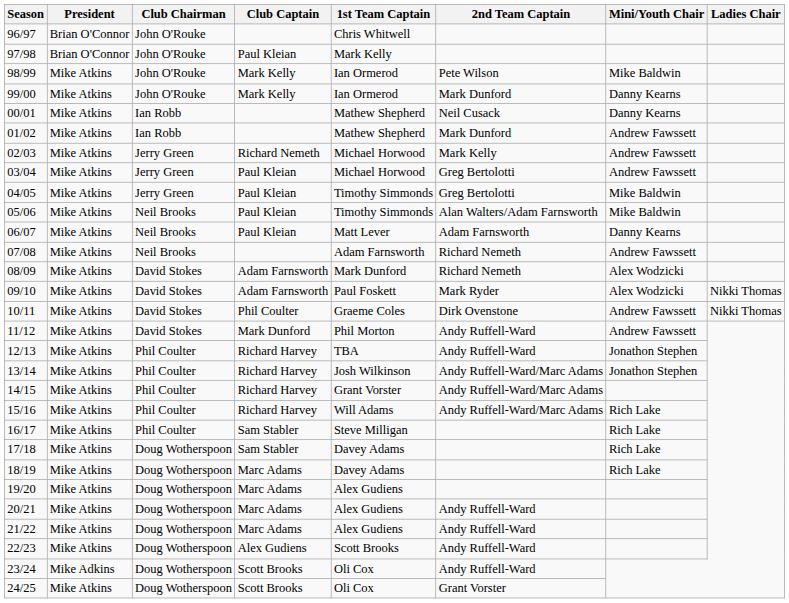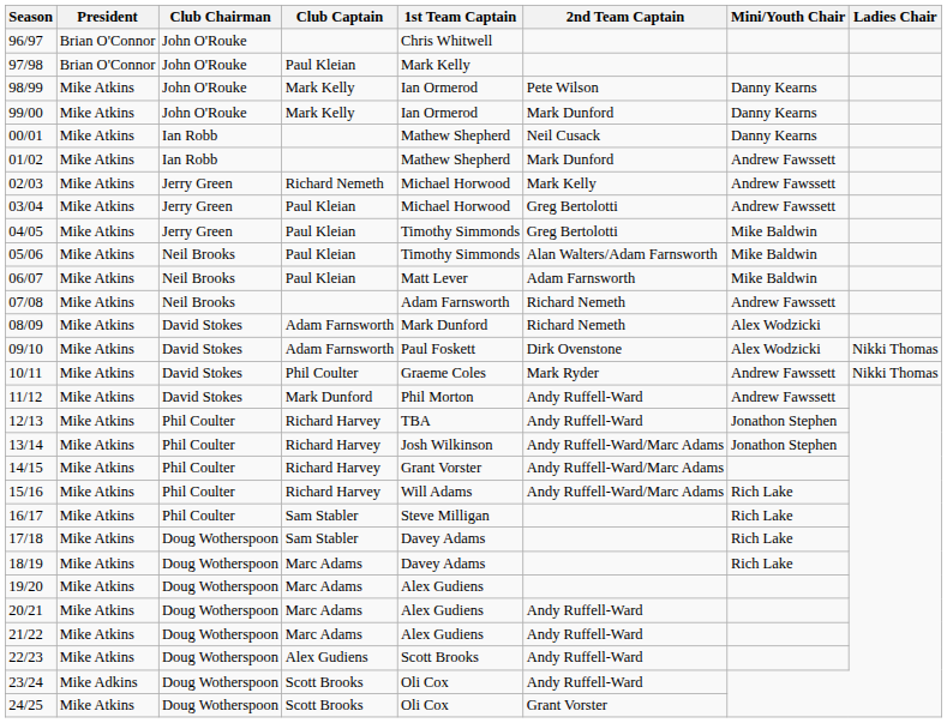 <table class="wikitable">
 <tr>
 <th>Season</th>
 <th>President</th>
 <th>Club Chairman</th>
 <th>Club Captain</th>
 <th>1st Team Captain</th>
 <th>2nd Team Captain</th>
 <th>Mini/Youth Chair</th>
 <th>Ladies Chair</th>
 </tr>
 <tr>
 <td>96/97</td>
 <td>Brian O'Connor</td>
 <td>John O'Rouke</td>
 <td></td>
 <td>Chris Whitwell</td>
 <td></td>
 <td></td>
 <td></td>
 </tr>
 <tr>
 <td>97/98</td>
 <td>Brian O'Connor</td>
 <td>John O'Rouke</td>
 <td>Paul Kleian</td>
 <td>Mark Kelly</td>
 <td></td>
 <td></td>
 <td></td>
 </tr>
 <tr>
 <td>98/99</td>
 <td>Mike Atkins</td>
 <td>John O'Rouke</td>
 <td>Mark Kelly</td>
 <td>Ian Ormerod</td>
 <td>Pete Wilson</td>
-<td>Mike Baldwin</td>
+<td>Danny Kearns</td>
 <td></td>
 </tr>
 <tr>
 <td>99/00</td>
 <td>Mike Atkins</td>
 <td>John O'Rouke</td>
 <td>Mark Kelly</td>
 <td>Ian Ormerod</td>
 <td>Mark Dunford</td>
 <td>Danny Kearns</td>
 <td></td>
 </tr>
 <tr>
 <td>00/01</td>
 <td>Mike Atkins</td>
 <td>Ian Robb</td>
 <td></td>
 <td>Mathew Shepherd</td>
 <td>Neil Cusack</td>
 <td>Danny Kearns</td>
 <td></td>
 </tr>
 <tr>
 <td>01/02</td>
 <td>Mike Atkins</td>
 <td>Ian Robb</td>
 <td></td>
 <td>Mathew Shepherd</td>
 <td>Mark Dunford</td>
 <td>Andrew Fawssett</td>
 <td></td>
 </tr>
 <tr>
 <td>02/03</td>
 <td>Mike Atkins</td>
 <td>Jerry Green</td>
 <td>Richard Nemeth</td>
 <td>Michael Horwood</td>
 <td>Mark Kelly</td>
 <td>Andrew Fawssett</td>
 <td></td>
 </tr>
 <tr>
 <td>03/04</td>
 <td>Mike Atkins</td>
 <td>Jerry Green</td>
 <td>Paul Kleian</td>
 <td>Michael Horwood</td>
 <td>Greg Bertolotti</td>
 <td>Andrew Fawssett</td>
 <td></td>
 </tr>
 <tr>
 <td>04/05</td>
 <td>Mike Atkins</td>
 <td>Jerry Green</td>
 <td>Paul Kleian</td>
 <td>Timothy Simmonds</td>
 <td>Greg Bertolotti</td>
 <td>Mike Baldwin</td>
 <td></td>
 </tr>
 <tr>
 <td>05/06</td>
 <td>Mike Atkins</td>
 <td>Neil Brooks</td>
 <td>Paul Kleian</td>
 <td>Timothy Simmonds</td>
 <td>Alan Walters/Adam Farnsworth</td>
 <td>Mike Baldwin</td>
 <td></td>
 </tr>
 <tr>
 <td>06/07</td>
 <td>Mike Atkins</td>
 <td>Neil Brooks</td>
 <td>Paul Kleian</td>
 <td>Matt Lever</td>
 <td>Adam Farnsworth</td>
-<td>Danny Kearns</td>
+<td>Mike Baldwin</td>
 <td></td>
 </tr>
 <tr>
 <td>07/08</td>
 <td>Mike Atkins</td>
 <td>Neil Brooks</td>
 <td></td>
 <td>Adam Farnsworth</td>
 <td>Richard Nemeth</td>
 <td>Andrew Fawssett</td>
 <td></td>
 </tr>
 <tr>
 <td>08/09</td>
 <td>Mike Atkins</td>
 <td>David Stokes</td>
 <td>Adam Farnsworth</td>
 <td>Mark Dunford</td>
 <td>Richard Nemeth</td>
 <td>Alex Wodzicki</td>
 <td></td>
 </tr>
 <tr>
 <td>09/10</td>
 <td>Mike Atkins</td>
 <td>David Stokes</td>
 <td>Adam Farnsworth</td>
 <td>Paul Foskett</td>
-<td>Mark Ryder</td>
+<td>Dirk Ovenstone</td>
 <td>Alex Wodzicki</td>
 <td>Nikki Thomas</td>
 </tr>
 <tr>
 <td>10/11</td>
 <td>Mike Atkins</td>
 <td>David Stokes</td>
 <td>Phil Coulter</td>
 <td>Graeme Coles</td>
-<td>Dirk Ovenstone</td>
+<td>Mark Ryder</td>
 <td>Andrew Fawssett</td>
 <td>Nikki Thomas</td>
 </tr>
 <tr>
 <td>11/12</td>
 <td>Mike Atkins</td>
 <td>David Stokes</td>
 <td>Mark Dunford</td>
 <td>Phil Morton</td>
 <td>Andy Ruffell-Ward</td>
 <td>Andrew Fawssett</td>
 </tr>
 <tr>
 <td>12/13</td>
 <td>Mike Atkins</td>
 <td>Phil Coulter</td>
 <td>Richard Harvey</td>
 <td>TBA</td>
 <td>Andy Ruffell-Ward</td>
 <td>Jonathon Stephen</td>
 </tr>
 <tr>
 <td>13/14</td>
 <td>Mike Atkins</td>
 <td>Phil Coulter</td>
 <td>Richard Harvey</td>
 <td>Josh Wilkinson</td>
 <td>Andy Ruffell-Ward/Marc Adams</td>
 <td>Jonathon Stephen</td>
 </tr>
 <tr>
 <td>14/15</td>
 <td>Mike Atkins</td>
 <td>Phil Coulter</td>
 <td>Richard Harvey</td>
 <td>Grant Vorster</td>
 <td>Andy Ruffell-Ward/Marc Adams</td>
 <td></td>
 </tr>
 <tr>
 <td>15/16</td>
 <td>Mike Atkins</td>
 <td>Phil Coulter</td>
 <td>Richard Harvey</td>
 <td>Will Adams</td>
 <td>Andy Ruffell-Ward/Marc Adams</td>
 <td>Rich Lake</td>
 </tr>
 <tr>
 <td>16/17</td>
 <td>Mike Atkins</td>
 <td>Phil Coulter</td>
 <td>Sam Stabler</td>
 <td>Steve Milligan</td>
 <td></td>
 <td>Rich Lake</td>
 </tr>
 <tr>
 <td>17/18</td>
 <td>Mike Atkins</td>
 <td>Doug Wotherspoon</td>
 <td>Sam Stabler</td>
 <td>Davey Adams</td>
 <td></td>
 <td>Rich Lake</td>
 </tr>
 <tr>
 <td>18/19</td>
 <td>Mike Atkins</td>
 <td>Doug Wotherspoon</td>
 <td>Marc Adams</td>
 <td>Davey Adams</td>
 <td></td>
 <td>Rich Lake</td>
 </tr>
 <tr>
 <td>19/20</td>
 <td>Mike Atkins</td>
 <td>Doug Wotherspoon</td>
 <td>Marc Adams</td>
 <td>Alex Gudiens</td>
 <td></td>
 <td></td>
 </tr>
 <tr>
 <td>20/21</td>
 <td>Mike Atkins</td>
 <td>Doug Wotherspoon</td>
 <td>Marc Adams</td>
 <td>Alex Gudiens</td>
 <td>Andy Ruffell-Ward</td>
 <td></td>
 </tr>
 <tr>
 <td>21/22</td>
 <td>Mike Atkins</td>
 <td>Doug Wotherspoon</td>
 <td>Marc Adams</td>
 <td>Alex Gudiens</td>
 <td>Andy Ruffell-Ward</td>
 <td></td>
 </tr>
 <tr>
 <td>22/23</td>
 <td>Mike Atkins</td>
 <td>Doug Wotherspoon</td>
 <td>Alex Gudiens</td>
 <td>Scott Brooks</td>
 <td>Andy Ruffell-Ward</td>
 <td></td>
 </tr>
 <tr>
 <td>23/24</td>
 <td>Mike Adkins</td>
 <td>Doug Wotherspoon</td>
 <td>Scott Brooks</td>
 <td>Oli Cox</td>
 <td>Andy Ruffell-Ward</td>
 </tr>
 <tr>
 <td>24/25</td>
 <td>Mike Atkins</td>
 <td>Doug Wotherspoon</td>
 <td>Scott Brooks</td>
 <td>Oli Cox</td>
 <td>Grant Vorster</td>
 </tr>
 </table>
